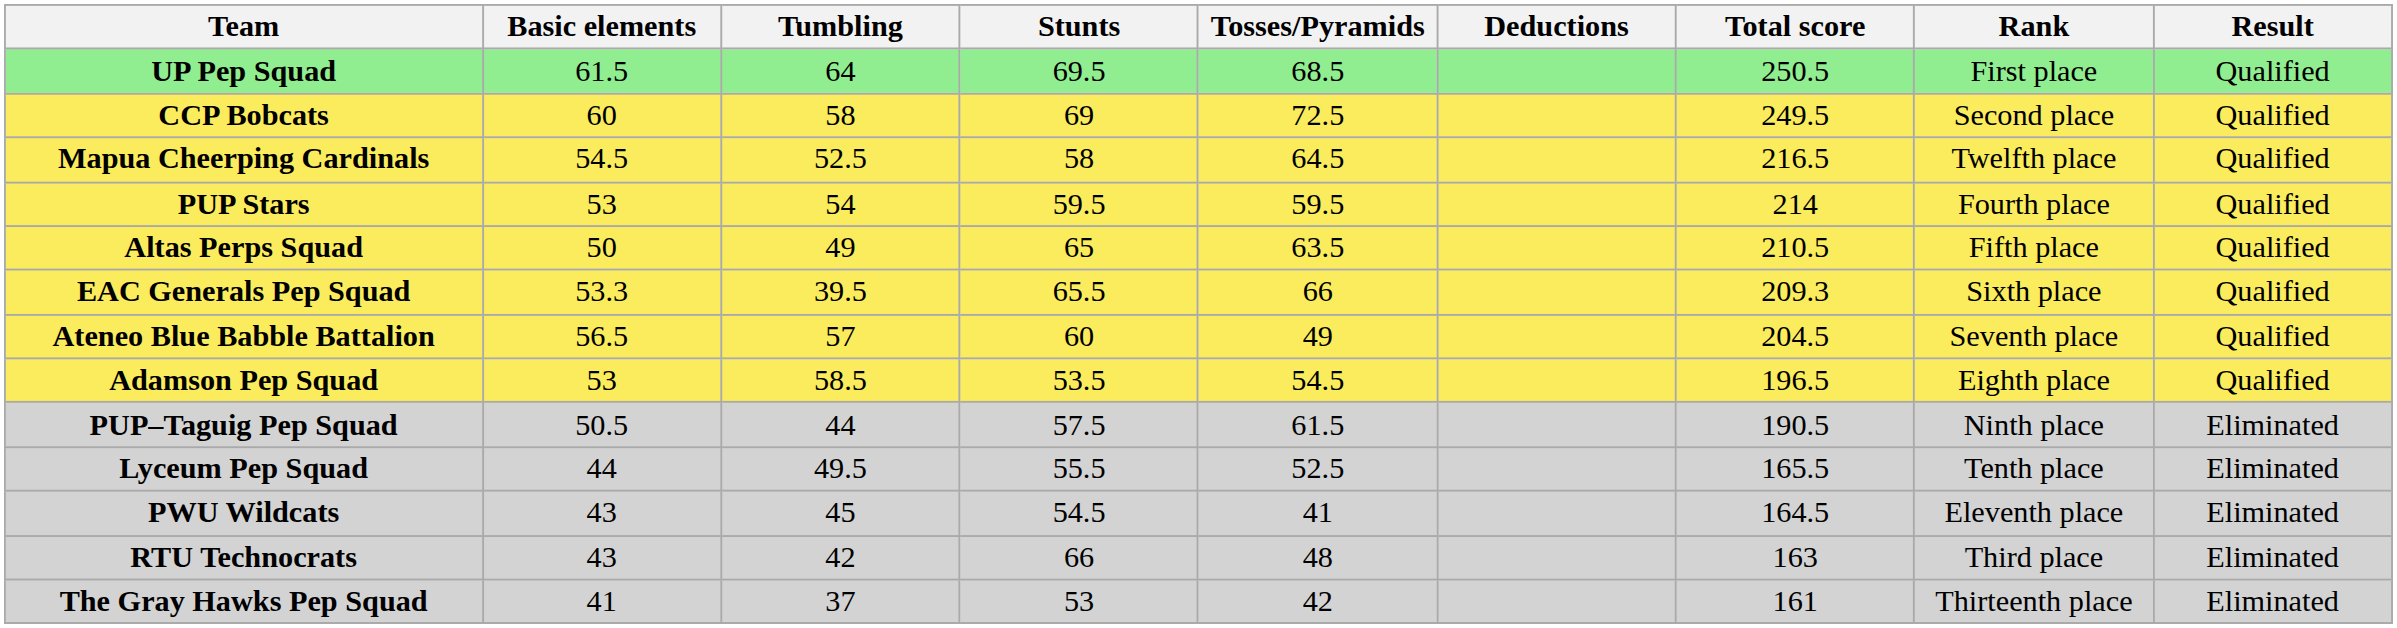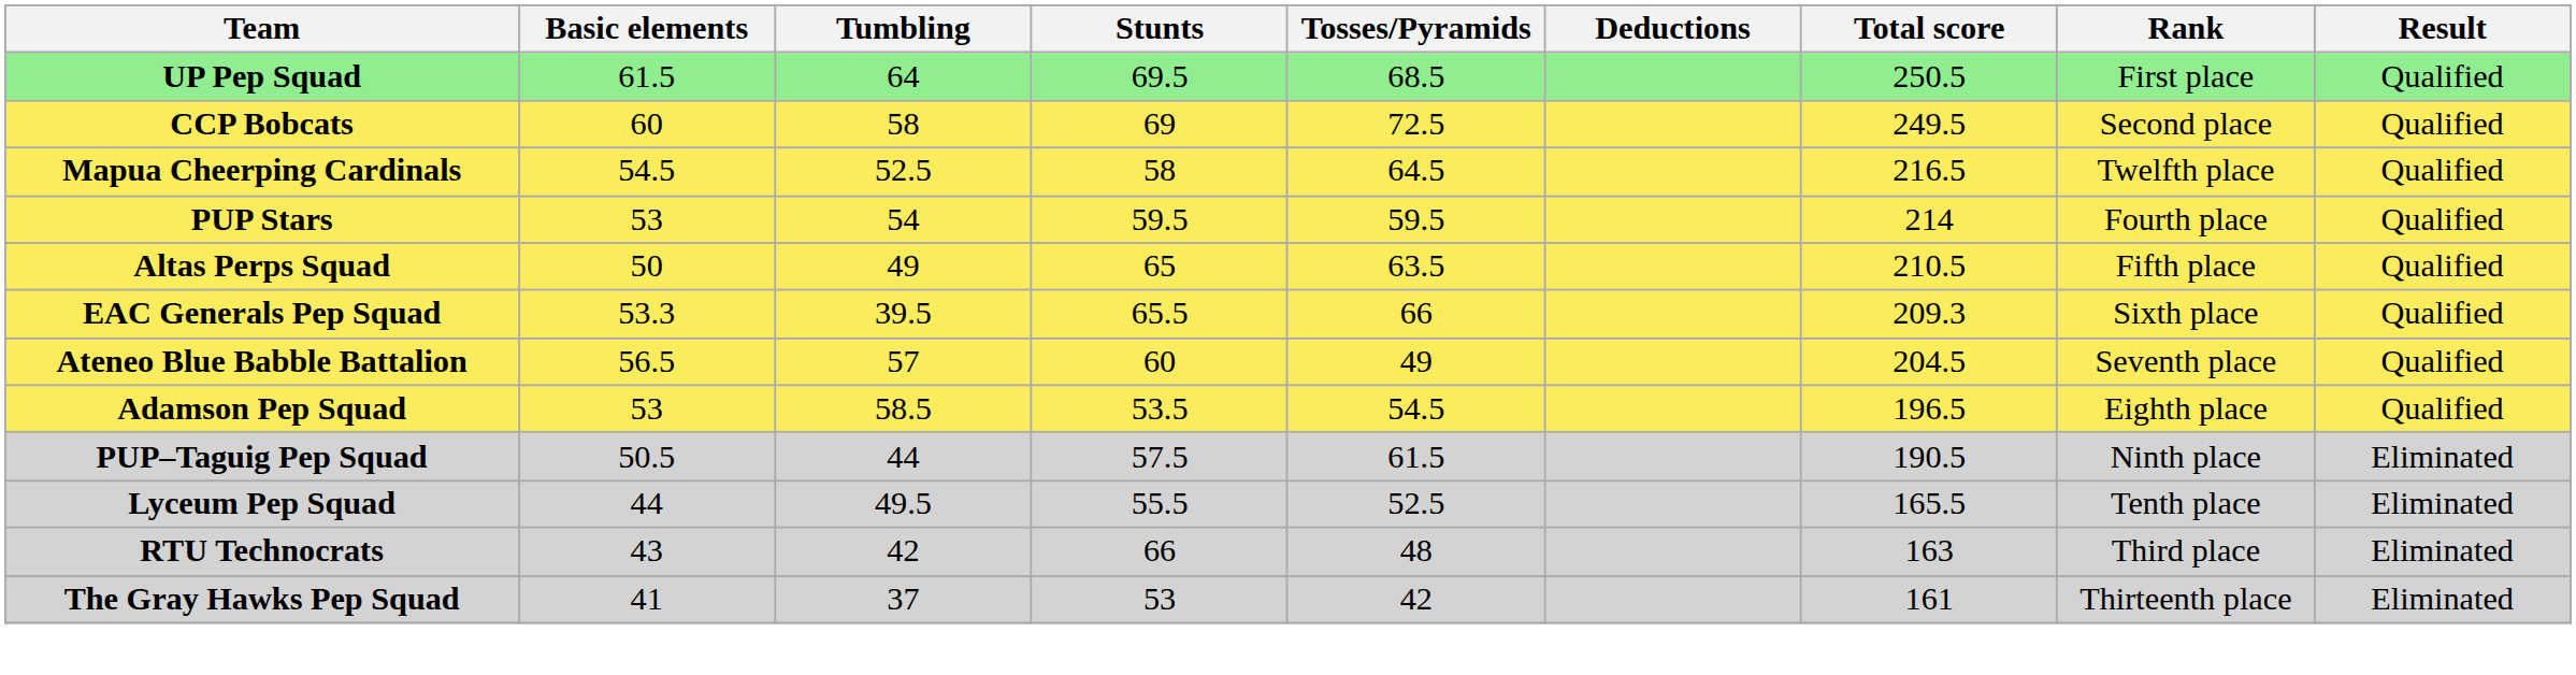 <table class="wikitable" style="text-align:center; font-size:100%; line-height:16px; width:100%;">
 <tr>
 <th style="width:20%;">Team</th>
 <th style="width:10%;">Basic elements</th>
 <th style="width:10%;">Tumbling</th>
 <th style="width:10%;">Stunts</th>
 <th style="width:10%;">Tosses/Pyramids</th>
 <th style="width:10%;">Deductions</th>
 <th style="width:10%;">Total score</th>
 <th style="width:10%;">Rank</th>
 <th style="width:10%;">Result</th>
 </tr>
 <tr style="background:#90EE90;">
 <th style="background:#90EE90;">UP Pep Squad</th>
 <td>61.5</td>
 <td>64</td>
 <td>69.5</td>
 <td>68.5</td>
 <td></td>
 <td>250.5</td>
 <td>First place</td>
 <td>Qualified</td>
 </tr>
 <tr style="background:#FBEC5D;">
 <th style="background:#FBEC5D;">CCP Bobcats</th>
 <td>60</td>
 <td>58</td>
 <td>69</td>
 <td>72.5</td>
 <td></td>
 <td>249.5</td>
 <td>Second place</td>
 <td>Qualified</td>
 </tr>
 <tr style="background:#FBEC5D;">
 <th style="background:#FBEC5D;">Mapua Cheerping Cardinals</th>
 <td>54.5</td>
 <td>52.5</td>
 <td>58</td>
 <td>64.5</td>
 <td></td>
 <td>216.5</td>
 <td>Twelfth place</td>
 <td>Qualified</td>
 </tr>
 <tr style="background:#FBEC5D;">
 <th style="background:#FBEC5D;">PUP Stars</th>
 <td>53</td>
 <td>54</td>
 <td>59.5</td>
 <td>59.5</td>
 <td></td>
 <td>214</td>
 <td>Fourth place</td>
 <td>Qualified</td>
 </tr>
 <tr style="background:#FBEC5D;">
 <th style="background:#FBEC5D;">Altas Perps Squad</th>
 <td>50</td>
 <td>49</td>
 <td>65</td>
 <td>63.5</td>
 <td></td>
 <td>210.5</td>
 <td>Fifth place</td>
 <td>Qualified</td>
 </tr>
 <tr style="background:#FBEC5D;">
 <th style="background:#FBEC5D;">EAC Generals Pep Squad</th>
 <td>53.3</td>
 <td>39.5</td>
 <td>65.5</td>
 <td>66</td>
 <td></td>
 <td>209.3</td>
 <td>Sixth place</td>
 <td>Qualified</td>
 </tr>
 <tr style="background:#FBEC5D;">
 <th style="background:#FBEC5D;">Ateneo Blue Babble Battalion</th>
 <td>56.5</td>
 <td>57</td>
 <td>60</td>
 <td>49</td>
 <td></td>
 <td>204.5</td>
 <td>Seventh place</td>
 <td>Qualified</td>
 </tr>
 <tr style="background:#FBEC5D;">
 <th style="background:#FBEC5D;">Adamson Pep Squad</th>
 <td>53</td>
 <td>58.5</td>
 <td>53.5</td>
 <td>54.5</td>
 <td></td>
 <td>196.5</td>
 <td>Eighth place</td>
 <td>Qualified</td>
 </tr>
 <tr style="background:#D3D3D3;">
 <th style="background:#D3D3D3;">PUP–Taguig Pep Squad</th>
 <td>50.5</td>
 <td>44</td>
 <td>57.5</td>
 <td>61.5</td>
 <td></td>
 <td>190.5</td>
 <td>Ninth place</td>
 <td>Eliminated</td>
 </tr>
 <tr style="background:#D3D3D3;">
 <th style="background:#D3D3D3;">Lyceum Pep Squad</th>
 <td>44</td>
 <td>49.5</td>
 <td>55.5</td>
 <td>52.5</td>
 <td></td>
 <td>165.5</td>
 <td>Tenth place</td>
 <td>Eliminated</td>
 </tr>
 <tr style="background:#D3D3D3;">
-<th style="background:#D3D3D3;">PWU Wildcats</th>
-<td>43</td>
-<td>45</td>
-<td>54.5</td>
-<td>41</td>
-<td></td>
-<td>164.5</td>
-<td>Eleventh place</td>
-<td>Eliminated</td>
-</tr>
-<tr style="background:#D3D3D3;">
 <th style="background:#D3D3D3;">RTU Technocrats</th>
 <td>43</td>
 <td>42</td>
 <td>66</td>
 <td>48</td>
 <td></td>
 <td>163</td>
 <td>Third place</td>
 <td>Eliminated</td>
 </tr>
 <tr style="background:#D3D3D3;">
 <th style="background:#D3D3D3;">The Gray Hawks Pep Squad</th>
 <td>41</td>
 <td>37</td>
 <td>53</td>
 <td>42</td>
 <td></td>
 <td>161</td>
 <td>Thirteenth place</td>
 <td>Eliminated</td>
 </tr>
 <tr>
 </tr>
 </table>
